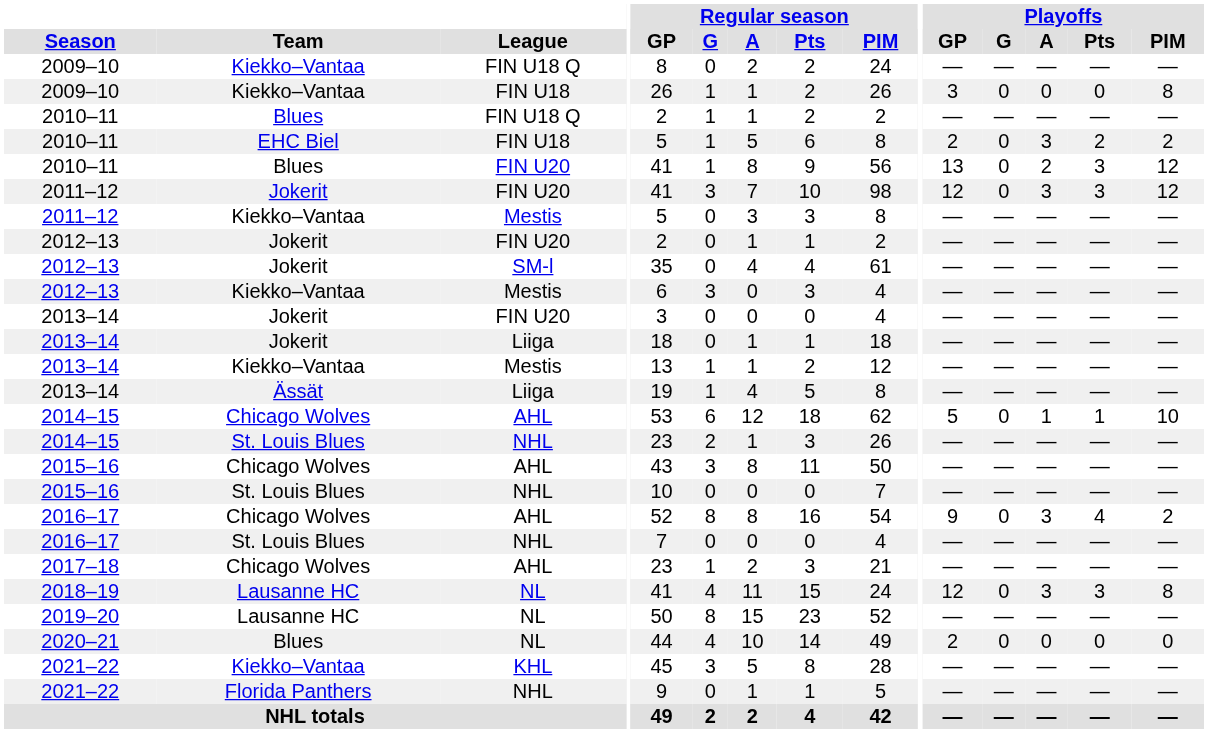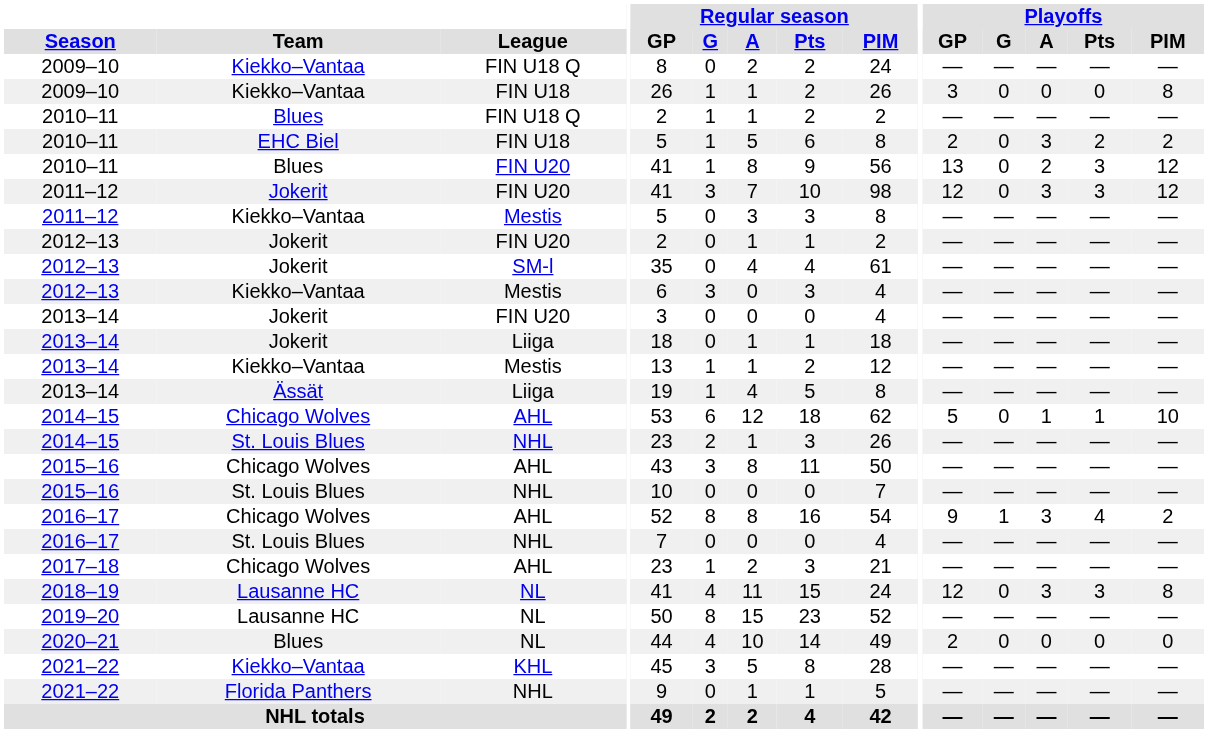 <table border="0" cellpadding="1" cellspacing="0" style="text-align:center; width:60em">
 <tr bgcolor="#e0e0e0">
 <th colspan="3" bgcolor="#ffffff"></th>
 <th rowspan="99" bgcolor="#ffffff"></th>
 <th colspan="5"><a href='#'>Regular season</a></th>
 <th rowspan="99" bgcolor="#ffffff"></th>
 <th colspan="5"><a href='#'>Playoffs</a></th>
 </tr>
 <tr bgcolor="#e0e0e0">
 <th><a href='#'>Season</a></th>
 <th>Team</th>
 <th>League</th>
 <th>GP</th>
 <th><a href='#'>G</a></th>
 <th><a href='#'>A</a></th>
 <th><a href='#'>Pts</a></th>
 <th><a href='#'>PIM</a></th>
 <th>GP</th>
 <th>G</th>
 <th>A</th>
 <th>Pts</th>
 <th>PIM</th>
 </tr>
 <tr>
 <td>2009–10</td>
 <td><a href='#'>Kiekko–Vantaa</a></td>
 <td>FIN U18 Q</td>
 <td>8</td>
 <td>0</td>
 <td>2</td>
 <td>2</td>
 <td>24</td>
 <td>—</td>
 <td>—</td>
 <td>—</td>
 <td>—</td>
 <td>—</td>
 </tr>
 <tr bgcolor="#f0f0f0">
 <td>2009–10</td>
 <td>Kiekko–Vantaa</td>
 <td>FIN U18</td>
 <td>26</td>
 <td>1</td>
 <td>1</td>
 <td>2</td>
 <td>26</td>
 <td>3</td>
 <td>0</td>
 <td>0</td>
 <td>0</td>
 <td>8</td>
 </tr>
 <tr>
 <td>2010–11</td>
 <td><a href='#'>Blues</a></td>
 <td>FIN U18 Q</td>
 <td>2</td>
 <td>1</td>
 <td>1</td>
 <td>2</td>
 <td>2</td>
 <td>—</td>
 <td>—</td>
 <td>—</td>
 <td>—</td>
 <td>—</td>
 </tr>
 <tr bgcolor="#f0f0f0">
 <td>2010–11</td>
 <td><a href='#'>EHC Biel</a></td>
 <td>FIN U18</td>
 <td>5</td>
 <td>1</td>
 <td>5</td>
 <td>6</td>
 <td>8</td>
 <td>2</td>
 <td>0</td>
 <td>3</td>
 <td>2</td>
 <td>2</td>
 </tr>
 <tr>
 <td>2010–11</td>
 <td>Blues</td>
 <td><a href='#'>FIN U20</a></td>
 <td>41</td>
 <td>1</td>
 <td>8</td>
 <td>9</td>
 <td>56</td>
 <td>13</td>
 <td>0</td>
 <td>2</td>
 <td>3</td>
 <td>12</td>
 </tr>
 <tr bgcolor="#f0f0f0">
 <td>2011–12</td>
 <td><a href='#'>Jokerit</a></td>
 <td>FIN U20</td>
 <td>41</td>
 <td>3</td>
 <td>7</td>
 <td>10</td>
 <td>98</td>
 <td>12</td>
 <td>0</td>
 <td>3</td>
 <td>3</td>
 <td>12</td>
 </tr>
 <tr>
 <td><a href='#'>2011–12</a></td>
 <td>Kiekko–Vantaa</td>
 <td><a href='#'>Mestis</a></td>
 <td>5</td>
 <td>0</td>
 <td>3</td>
 <td>3</td>
 <td>8</td>
 <td>—</td>
 <td>—</td>
 <td>—</td>
 <td>—</td>
 <td>—</td>
 </tr>
 <tr bgcolor="#f0f0f0">
 <td>2012–13</td>
 <td>Jokerit</td>
 <td>FIN U20</td>
 <td>2</td>
 <td>0</td>
 <td>1</td>
 <td>1</td>
 <td>2</td>
 <td>—</td>
 <td>—</td>
 <td>—</td>
 <td>—</td>
 <td>—</td>
 </tr>
 <tr>
 <td><a href='#'>2012–13</a></td>
 <td>Jokerit</td>
 <td><a href='#'>SM-l</a></td>
 <td>35</td>
 <td>0</td>
 <td>4</td>
 <td>4</td>
 <td>61</td>
 <td>—</td>
 <td>—</td>
 <td>—</td>
 <td>—</td>
 <td>—</td>
 </tr>
 <tr bgcolor="#f0f0f0">
 <td><a href='#'>2012–13</a></td>
 <td>Kiekko–Vantaa</td>
 <td>Mestis</td>
 <td>6</td>
 <td>3</td>
 <td>0</td>
 <td>3</td>
 <td>4</td>
 <td>—</td>
 <td>—</td>
 <td>—</td>
 <td>—</td>
 <td>—</td>
 </tr>
 <tr>
 <td>2013–14</td>
 <td>Jokerit</td>
 <td>FIN U20</td>
 <td>3</td>
 <td>0</td>
 <td>0</td>
 <td>0</td>
 <td>4</td>
 <td>—</td>
 <td>—</td>
 <td>—</td>
 <td>—</td>
 <td>—</td>
 </tr>
 <tr bgcolor="#f0f0f0">
 <td><a href='#'>2013–14</a></td>
 <td>Jokerit</td>
 <td>Liiga</td>
 <td>18</td>
 <td>0</td>
 <td>1</td>
 <td>1</td>
 <td>18</td>
 <td>—</td>
 <td>—</td>
 <td>—</td>
 <td>—</td>
 <td>—</td>
 </tr>
 <tr>
 <td><a href='#'>2013–14</a></td>
 <td>Kiekko–Vantaa</td>
 <td>Mestis</td>
 <td>13</td>
 <td>1</td>
 <td>1</td>
 <td>2</td>
 <td>12</td>
 <td>—</td>
 <td>—</td>
 <td>—</td>
 <td>—</td>
 <td>—</td>
 </tr>
 <tr bgcolor="#f0f0f0">
 <td>2013–14</td>
 <td><a href='#'>Ässät</a></td>
 <td>Liiga</td>
 <td>19</td>
 <td>1</td>
 <td>4</td>
 <td>5</td>
 <td>8</td>
 <td>—</td>
 <td>—</td>
 <td>—</td>
 <td>—</td>
 <td>—</td>
 </tr>
 <tr>
 <td><a href='#'>2014–15</a></td>
 <td><a href='#'>Chicago Wolves</a></td>
 <td><a href='#'>AHL</a></td>
 <td>53</td>
 <td>6</td>
 <td>12</td>
 <td>18</td>
 <td>62</td>
 <td>5</td>
 <td>0</td>
 <td>1</td>
 <td>1</td>
 <td>10</td>
 </tr>
 <tr bgcolor="#f0f0f0">
 <td><a href='#'>2014–15</a></td>
 <td><a href='#'>St. Louis Blues</a></td>
 <td><a href='#'>NHL</a></td>
 <td>23</td>
 <td>2</td>
 <td>1</td>
 <td>3</td>
 <td>26</td>
 <td>—</td>
 <td>—</td>
 <td>—</td>
 <td>—</td>
 <td>—</td>
 </tr>
 <tr>
 <td><a href='#'>2015–16</a></td>
 <td>Chicago Wolves</td>
 <td>AHL</td>
 <td>43</td>
 <td>3</td>
 <td>8</td>
 <td>11</td>
 <td>50</td>
 <td>—</td>
 <td>—</td>
 <td>—</td>
 <td>—</td>
 <td>—</td>
 </tr>
 <tr bgcolor="#f0f0f0">
 <td><a href='#'>2015–16</a></td>
 <td>St. Louis Blues</td>
 <td>NHL</td>
 <td>10</td>
 <td>0</td>
 <td>0</td>
 <td>0</td>
 <td>7</td>
 <td>—</td>
 <td>—</td>
 <td>—</td>
 <td>—</td>
 <td>—</td>
 </tr>
 <tr>
 <td><a href='#'>2016–17</a></td>
 <td>Chicago Wolves</td>
 <td>AHL</td>
 <td>52</td>
 <td>8</td>
 <td>8</td>
 <td>16</td>
 <td>54</td>
 <td>9</td>
-<td>0</td>
+<td>1</td>
 <td>3</td>
 <td>4</td>
 <td>2</td>
 </tr>
 <tr bgcolor="#f0f0f0">
 <td><a href='#'>2016–17</a></td>
 <td>St. Louis Blues</td>
 <td>NHL</td>
 <td>7</td>
 <td>0</td>
 <td>0</td>
 <td>0</td>
 <td>4</td>
 <td>—</td>
 <td>—</td>
 <td>—</td>
 <td>—</td>
 <td>—</td>
 </tr>
 <tr>
 <td><a href='#'>2017–18</a></td>
 <td>Chicago Wolves</td>
 <td>AHL</td>
 <td>23</td>
 <td>1</td>
 <td>2</td>
 <td>3</td>
 <td>21</td>
 <td>—</td>
 <td>—</td>
 <td>—</td>
 <td>—</td>
 <td>—</td>
 </tr>
 <tr bgcolor="#f0f0f0">
 <td><a href='#'>2018–19</a></td>
 <td><a href='#'>Lausanne HC</a></td>
 <td><a href='#'>NL</a></td>
 <td>41</td>
 <td>4</td>
 <td>11</td>
 <td>15</td>
 <td>24</td>
 <td>12</td>
 <td>0</td>
 <td>3</td>
 <td>3</td>
 <td>8</td>
 </tr>
 <tr>
 <td><a href='#'>2019–20</a></td>
 <td>Lausanne HC</td>
 <td>NL</td>
 <td>50</td>
 <td>8</td>
 <td>15</td>
 <td>23</td>
 <td>52</td>
 <td>—</td>
 <td>—</td>
 <td>—</td>
 <td>—</td>
 <td>—</td>
 </tr>
 <tr bgcolor="#f0f0f0">
 <td><a href='#'>2020–21</a></td>
 <td>Blues</td>
 <td>NL</td>
 <td>44</td>
 <td>4</td>
 <td>10</td>
 <td>14</td>
 <td>49</td>
 <td>2</td>
 <td>0</td>
 <td>0</td>
 <td>0</td>
 <td>0</td>
 </tr>
 <tr>
 <td><a href='#'>2021–22</a></td>
 <td><a href='#'>Kiekko–Vantaa</a></td>
 <td><a href='#'>KHL</a></td>
 <td>45</td>
 <td>3</td>
 <td>5</td>
 <td>8</td>
 <td>28</td>
 <td>—</td>
 <td>—</td>
 <td>—</td>
 <td>—</td>
 <td>—</td>
 </tr>
 <tr bgcolor="#f0f0f0">
 <td><a href='#'>2021–22</a></td>
 <td><a href='#'>Florida Panthers</a></td>
 <td>NHL</td>
 <td>9</td>
 <td>0</td>
 <td>1</td>
 <td>1</td>
 <td>5</td>
 <td>—</td>
 <td>—</td>
 <td>—</td>
 <td>—</td>
 <td>—</td>
 </tr>
 <tr bgcolor="#e0e0e0">
 <th colspan="3">NHL totals</th>
 <th>49</th>
 <th>2</th>
 <th>2</th>
 <th>4</th>
 <th>42</th>
 <th>—</th>
 <th>—</th>
 <th>—</th>
 <th>—</th>
 <th>—</th>
 </tr>
 </table>
